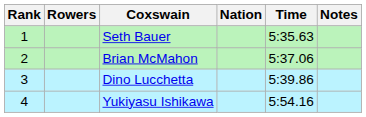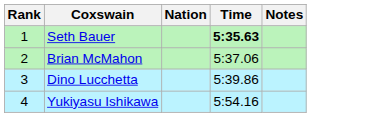 <table class="wikitable sortable" style="text-align:center">
 <tr>
 <th>Rank</th>
-<th>Rowers</th>
 <th>Coxswain</th>
 <th>Nation</th>
 <th>Time</th>
 <th>Notes</th>
 </tr>
 <tr bgcolor=bbf3bb>
 <td>1</td>
-<td align=left data-sort-value="Beaumont, Peter"></td>
 <td align=left data-sort-value="Bauer, Seth"><a href='#'>Seth Bauer</a></td>
 <td align=left></td>
-<td>5:35.63</td>
+<td><strong>5:35.63</strong></td>
 <td></td>
 </tr>
 <tr bgcolor=bbf3bb>
 <td>2</td>
-<td align=left data-sort-value="Crosby, Andrew"></td>
 <td align=left data-sort-value="McMahon, Brian"><a href='#'>Brian McMahon</a></td>
 <td align=left></td>
 <td>5:37.06</td>
 <td></td>
 </tr>
 <tr bgcolor=bbf3ff>
 <td>3</td>
-<td align=left data-sort-value="Baldacci, Antonio"></td>
 <td align=left data-sort-value="Lucchetta, Dino"><a href='#'>Dino Lucchetta</a></td>
 <td align=left></td>
 <td>5:39.86</td>
 <td></td>
 </tr>
 <tr bgcolor=bbf3ff>
 <td>4</td>
-<td align=left data-sort-value="Abe, Tadashi"></td>
 <td align=left data-sort-value="Ishikawa, Yukiyasu"><a href='#'>Yukiyasu Ishikawa</a></td>
 <td align=left></td>
 <td>5:54.16</td>
 <td></td>
 </tr>
 </table>
